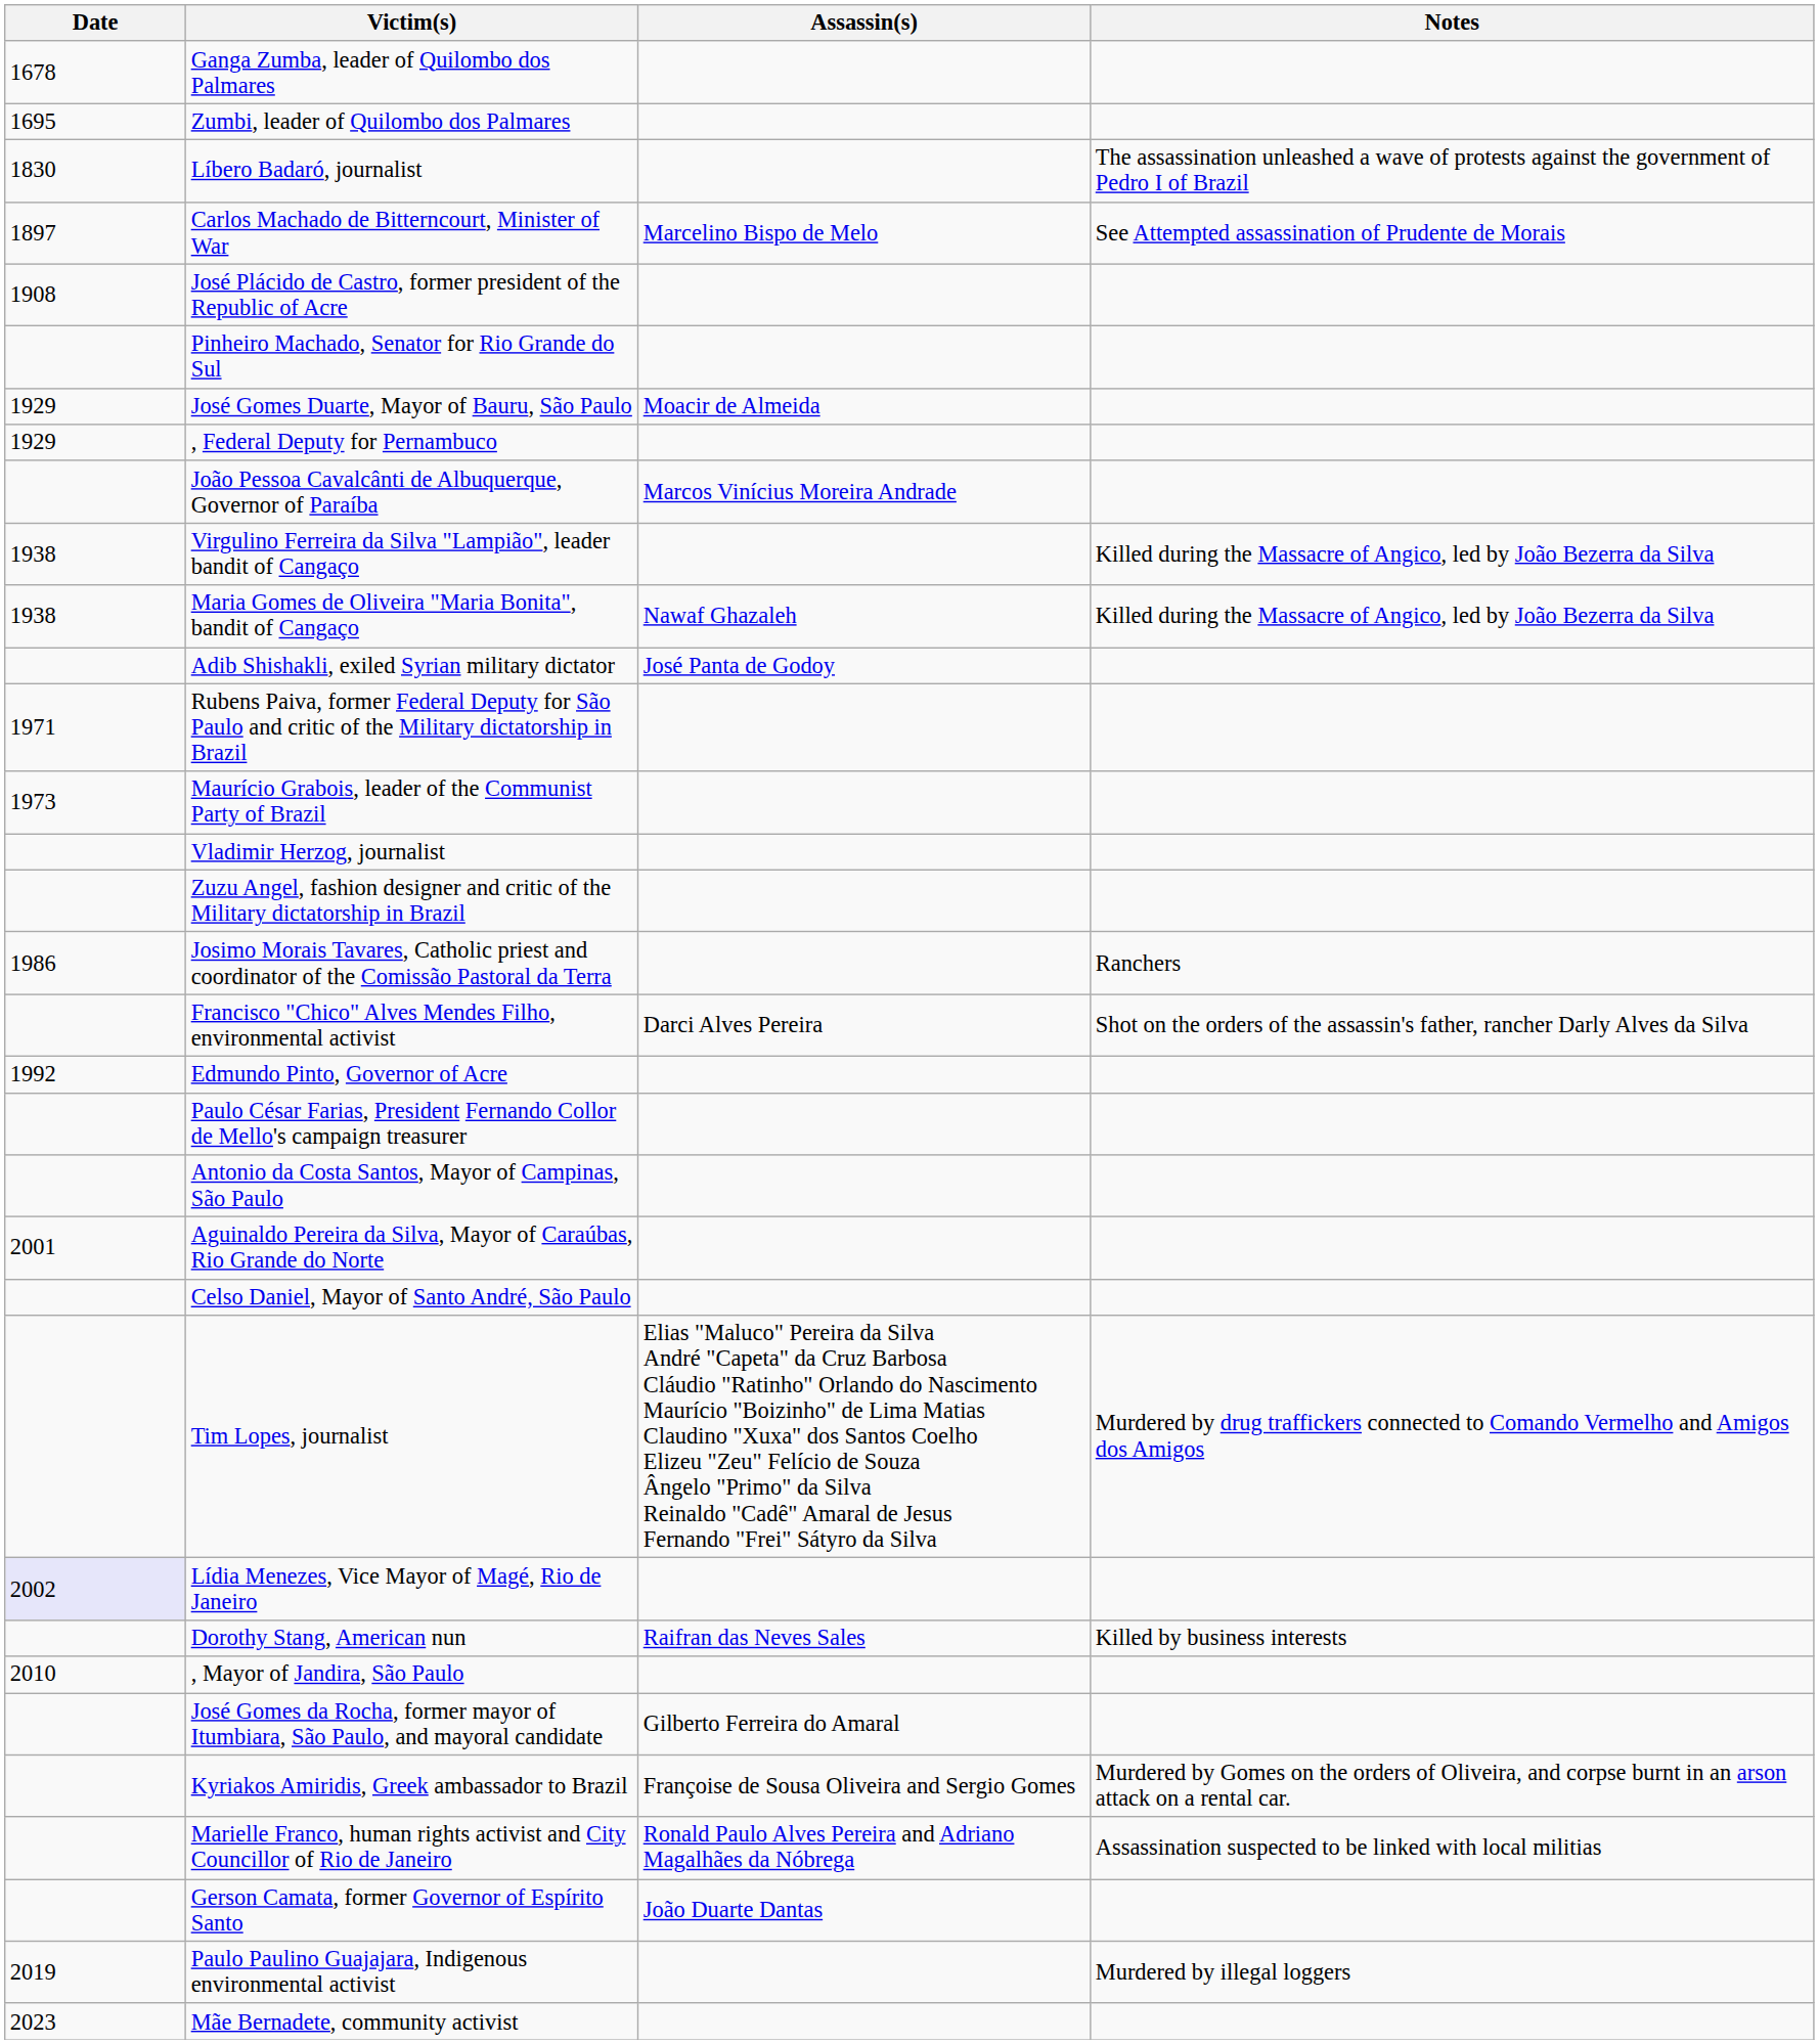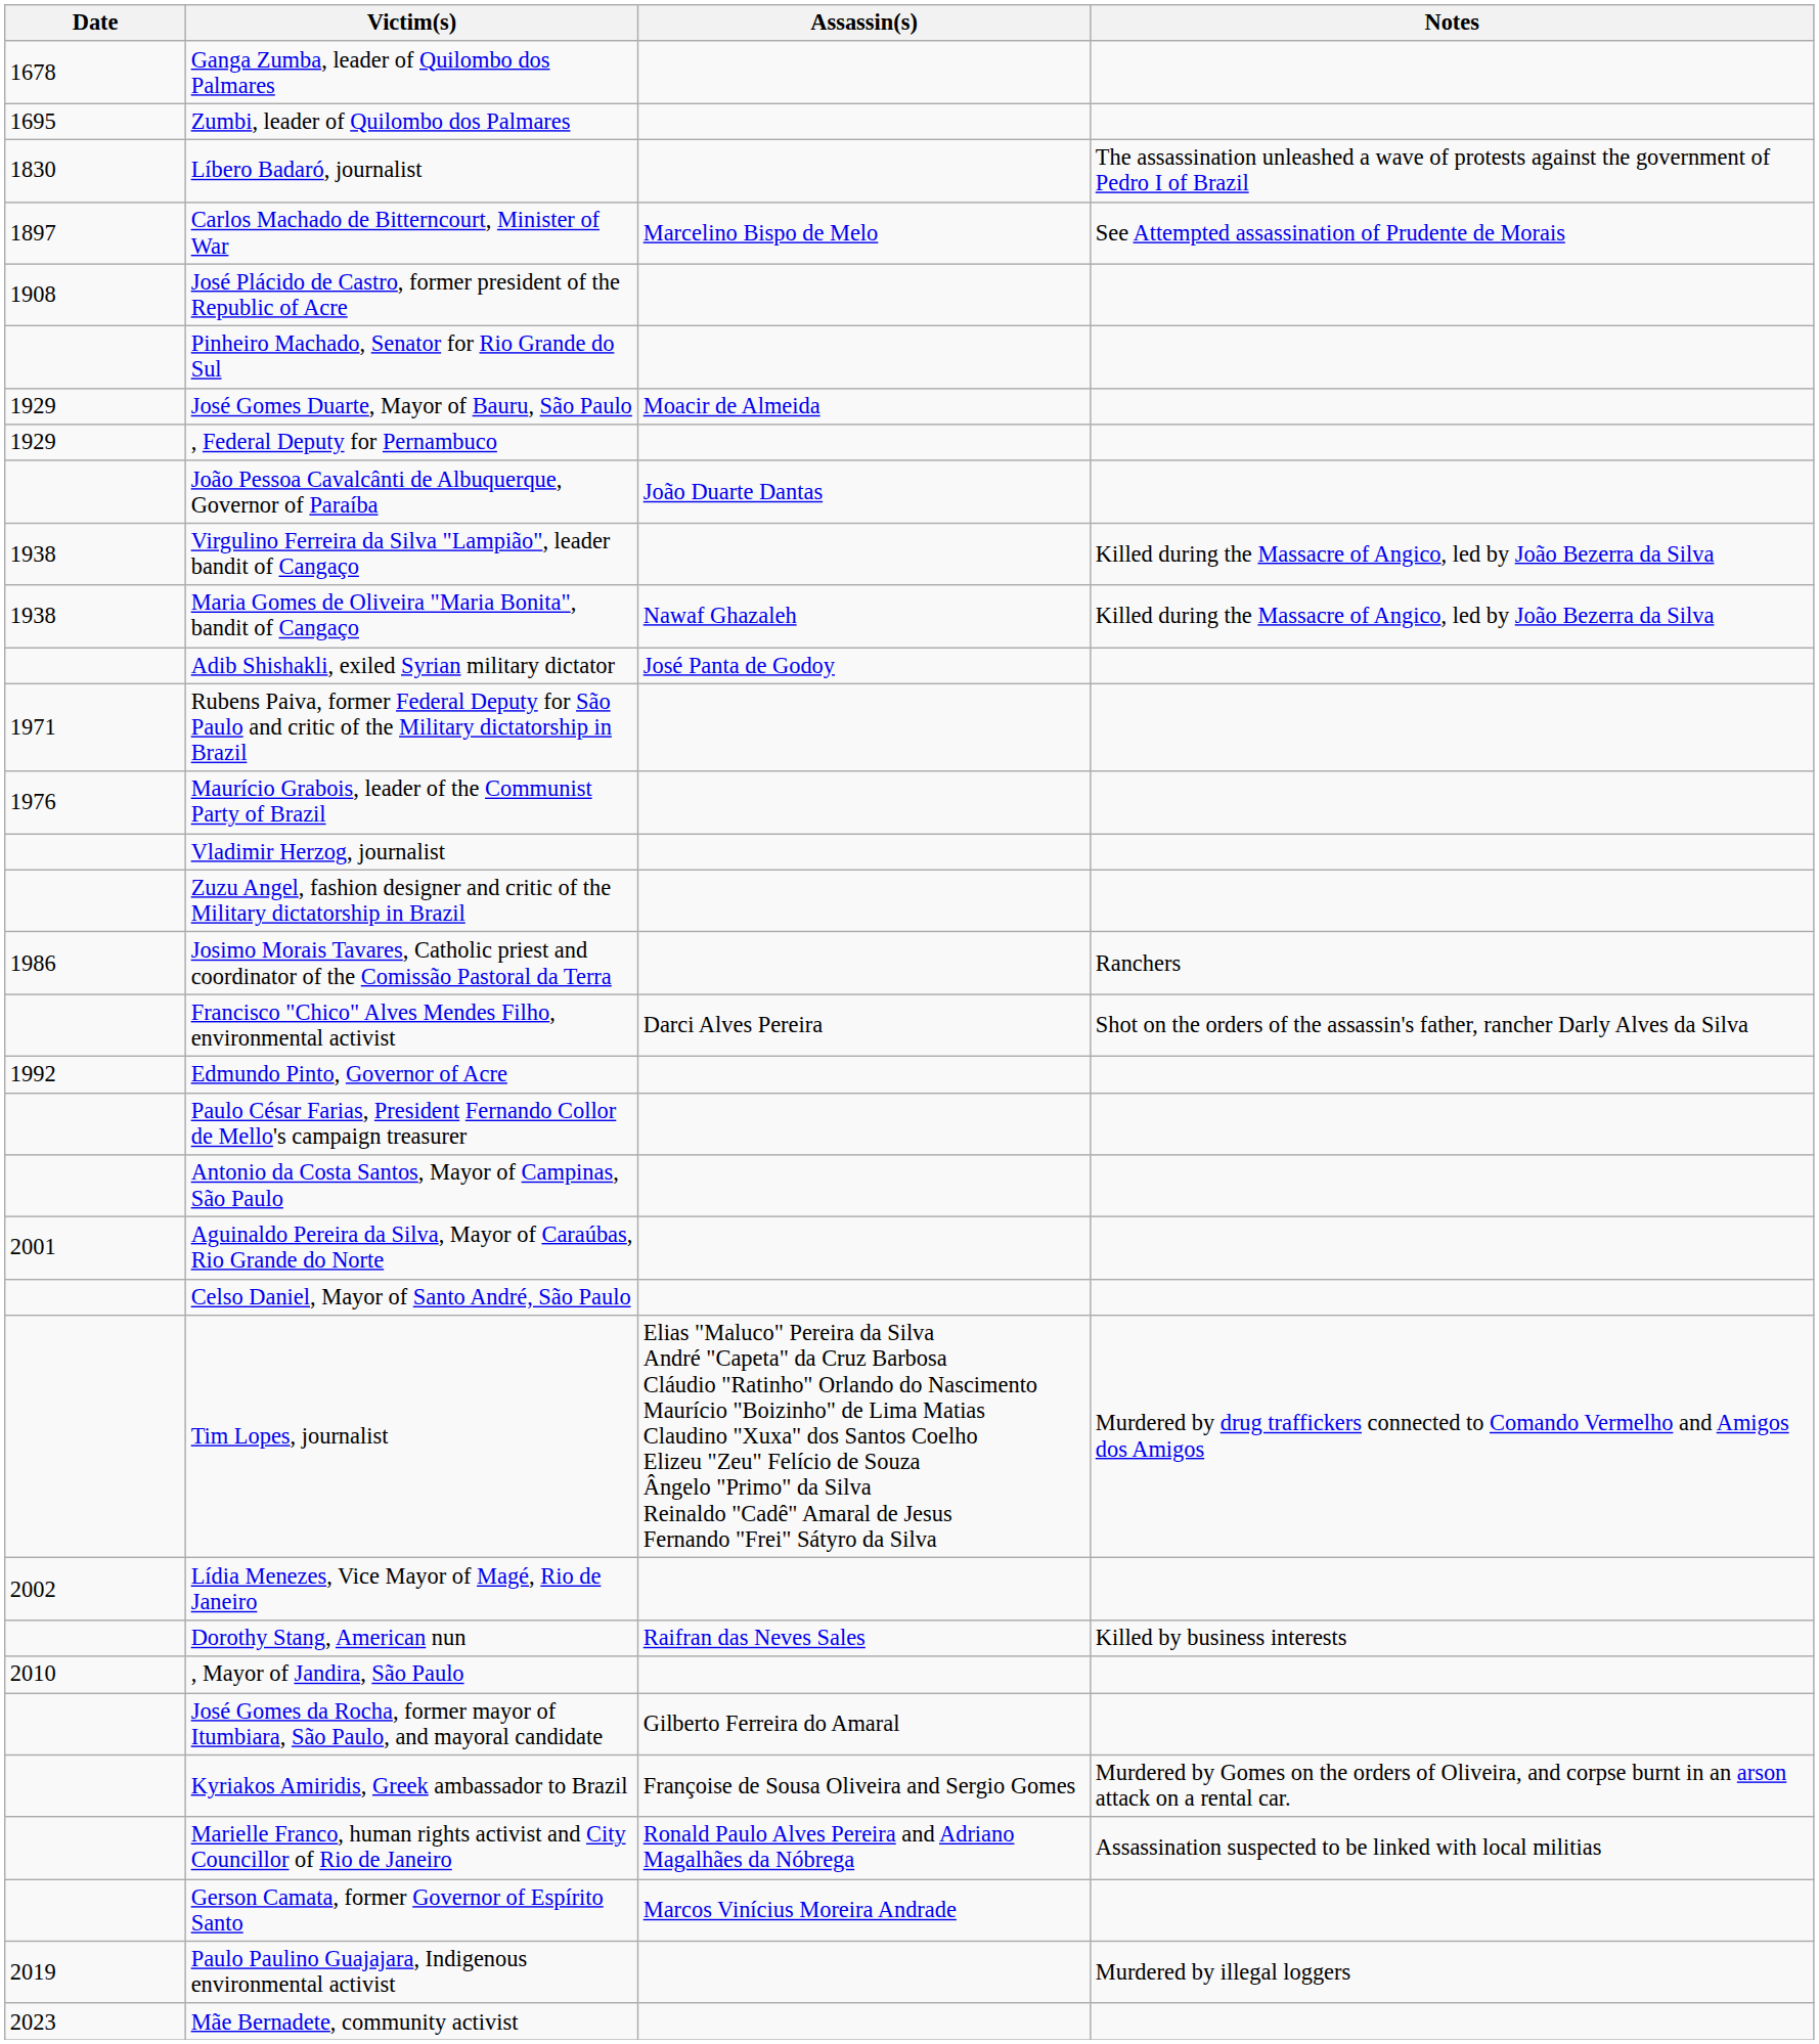 <table class="wikitable sortable sticky-header" style="width:100%">
 <tr>
 <th style="width:10%">Date</th>
 <th style="width:25%">Victim(s)</th>
 <th style="width:25%">Assassin(s)</th>
 <th style="width:40%">Notes</th>
 </tr>
 <tr>
 <td>1678</td>
 <td><a href='#'>Ganga Zumba</a>, leader of <a href='#'>Quilombo dos Palmares</a></td>
 <td></td>
 <td></td>
 </tr>
 <tr>
 <td>1695</td>
 <td><a href='#'>Zumbi</a>, leader of <a href='#'>Quilombo dos Palmares</a></td>
 <td></td>
 <td></td>
 </tr>
 <tr>
 <td>1830</td>
 <td><a href='#'>Líbero Badaró</a>, journalist</td>
 <td></td>
 <td>The assassination unleashed a wave of protests against the government of <a href='#'>Pedro I of Brazil</a></td>
 </tr>
 <tr>
 <td>1897</td>
 <td><a href='#'>Carlos Machado de Bitterncourt</a>, <a href='#'>Minister of War</a></td>
 <td><a href='#'>Marcelino Bispo de Melo</a></td>
 <td>See <a href='#'>Attempted assassination of Prudente de Morais</a></td>
 </tr>
 <tr>
 <td>1908</td>
 <td><a href='#'>José Plácido de Castro</a>, former president of the <a href='#'>Republic of Acre</a></td>
 <td></td>
 <td></td>
 </tr>
 <tr>
 <td></td>
 <td><a href='#'>Pinheiro Machado</a>, <a href='#'>Senator</a> for <a href='#'>Rio Grande do Sul</a></td>
 <td></td>
 <td></td>
 </tr>
 <tr>
 <td>1929</td>
 <td><a href='#'>José Gomes Duarte</a>, Mayor of <a href='#'>Bauru</a>, <a href='#'>São Paulo</a></td>
 <td><a href='#'>Moacir de Almeida</a></td>
 <td></td>
 </tr>
 <tr>
 <td>1929</td>
 <td>, <a href='#'>Federal Deputy</a> for <a href='#'>Pernambuco</a></td>
 <td></td>
 <td></td>
 </tr>
 <tr>
 <td></td>
 <td><a href='#'>João Pessoa Cavalcânti de Albuquerque</a>, Governor of <a href='#'>Paraíba</a></td>
-<td><a href='#'>Marcos Vinícius Moreira Andrade</a></td>
+<td><a href='#'>João Duarte Dantas</a></td>
 <td></td>
 </tr>
 <tr>
 <td>1938</td>
 <td><a href='#'>Virgulino Ferreira da Silva "Lampião"</a>, leader bandit of <a href='#'>Cangaço</a></td>
 <td></td>
 <td>Killed during the <a href='#'>Massacre of Angico</a>, led by <a href='#'>João Bezerra da Silva</a></td>
 </tr>
 <tr>
 <td>1938</td>
 <td><a href='#'>Maria Gomes de Oliveira "Maria Bonita"</a>, bandit of <a href='#'>Cangaço</a></td>
 <td><a href='#'>Nawaf Ghazaleh</a></td>
 <td>Killed during the <a href='#'>Massacre of Angico</a>, led by <a href='#'>João Bezerra da Silva</a></td>
 </tr>
 <tr>
 <td></td>
 <td><a href='#'>Adib Shishakli</a>, exiled <a href='#'>Syrian</a> military dictator</td>
 <td><a href='#'>José Panta de Godoy</a></td>
 <td></td>
 </tr>
 <tr>
 <td>1971</td>
 <td>Rubens Paiva, former <a href='#'>Federal Deputy</a> for <a href='#'>São Paulo</a> and critic of the <a href='#'>Military dictatorship in Brazil</a></td>
 <td></td>
 <td></td>
 </tr>
 <tr>
-<td>1973</td>
+<td>1976</td>
 <td><a href='#'>Maurício Grabois</a>, leader of the <a href='#'>Communist Party of Brazil</a></td>
 <td></td>
 <td></td>
 </tr>
 <tr>
 <td></td>
 <td><a href='#'>Vladimir Herzog</a>, journalist</td>
 <td></td>
 <td></td>
 </tr>
 <tr>
 <td></td>
 <td><a href='#'>Zuzu Angel</a>, fashion designer and critic of the <a href='#'>Military dictatorship in Brazil</a></td>
 <td></td>
 <td></td>
 </tr>
 <tr>
 <td>1986</td>
 <td><a href='#'>Josimo Morais Tavares</a>, Catholic priest and coordinator of the <a href='#'>Comissão Pastoral da Terra</a></td>
 <td></td>
 <td>Ranchers</td>
 </tr>
 <tr>
 <td></td>
 <td><a href='#'>Francisco "Chico" Alves Mendes Filho</a>, environmental activist</td>
 <td>Darci Alves Pereira</td>
 <td>Shot on the orders of the assassin's father, rancher Darly Alves da Silva</td>
 </tr>
 <tr>
 <td>1992</td>
 <td><a href='#'>Edmundo Pinto</a>, <a href='#'>Governor of Acre</a></td>
 <td></td>
 <td></td>
 </tr>
 <tr>
 <td></td>
 <td><a href='#'>Paulo César Farias</a>, <a href='#'>President</a> <a href='#'>Fernando Collor de Mello</a>'s campaign treasurer</td>
 <td></td>
 <td></td>
 </tr>
 <tr>
 <td></td>
 <td><a href='#'>Antonio da Costa Santos</a>, Mayor of <a href='#'>Campinas</a>, <a href='#'>São Paulo</a></td>
 <td></td>
 <td></td>
 </tr>
 <tr>
 <td>2001</td>
 <td><a href='#'>Aguinaldo Pereira da Silva</a>, Mayor of <a href='#'>Caraúbas</a>, <a href='#'>Rio Grande do Norte</a></td>
 <td></td>
 <td></td>
 </tr>
 <tr>
 <td></td>
 <td><a href='#'>Celso Daniel</a>, Mayor of <a href='#'>Santo André, São Paulo</a></td>
 <td></td>
 <td></td>
 </tr>
 <tr>
 <td></td>
 <td><a href='#'>Tim Lopes</a>, journalist</td>
 <td>Elias "Maluco" Pereira da Silva<br>André "Capeta" da Cruz Barbosa<br>Cláudio "Ratinho" Orlando do Nascimento<br>Maurício "Boizinho" de Lima Matias<br>Claudino "Xuxa" dos Santos Coelho<br>Elizeu "Zeu" Felício de Souza<br>Ângelo "Primo" da Silva<br>Reinaldo "Cadê" Amaral de Jesus<br>Fernando "Frei" Sátyro da Silva</td>
 <td>Murdered by <a href='#'>drug traffickers</a> connected to <a href='#'>Comando Vermelho</a> and <a href='#'>Amigos dos Amigos</a></td>
 </tr>
 <tr>
-<td style="background: lavender;">2002</td>
+<td>2002</td>
 <td><a href='#'>Lídia Menezes</a>, Vice Mayor of <a href='#'>Magé</a>, <a href='#'>Rio de Janeiro</a></td>
 <td></td>
 <td></td>
 </tr>
 <tr>
 <td></td>
 <td><a href='#'>Dorothy Stang</a>, <a href='#'>American</a> nun</td>
 <td><a href='#'>Raifran das Neves Sales</a></td>
 <td>Killed by business interests</td>
 </tr>
 <tr>
 <td>2010</td>
 <td>, Mayor of <a href='#'>Jandira</a>, <a href='#'>São Paulo</a></td>
 <td></td>
 <td></td>
 </tr>
 <tr>
 <td></td>
 <td><a href='#'>José Gomes da Rocha</a>, former mayor of <a href='#'>Itumbiara</a>, <a href='#'>São Paulo</a>, and mayoral candidate</td>
 <td>Gilberto Ferreira do Amaral</td>
 <td></td>
 </tr>
 <tr>
 <td></td>
 <td><a href='#'>Kyriakos Amiridis</a>, <a href='#'>Greek</a> ambassador to Brazil</td>
 <td>Françoise de Sousa Oliveira and Sergio Gomes</td>
 <td>Murdered by Gomes on the orders of Oliveira, and corpse burnt in an <a href='#'>arson</a> attack on a rental car.</td>
 </tr>
 <tr>
 <td></td>
 <td><a href='#'>Marielle Franco</a>, human rights activist and <a href='#'>City Councillor</a> of <a href='#'>Rio de Janeiro</a></td>
 <td><a href='#'>Ronald Paulo Alves Pereira</a> and <a href='#'>Adriano Magalhães da Nóbrega</a></td>
 <td>Assassination suspected to be linked with local militias</td>
 </tr>
 <tr>
 <td></td>
 <td><a href='#'>Gerson Camata</a>, former <a href='#'>Governor of Espírito Santo</a></td>
-<td><a href='#'>João Duarte Dantas</a></td>
+<td><a href='#'>Marcos Vinícius Moreira Andrade</a></td>
 <td></td>
 </tr>
 <tr>
 <td>2019</td>
 <td><a href='#'>Paulo Paulino Guajajara</a>, Indigenous environmental activist</td>
 <td></td>
 <td>Murdered by illegal loggers </td>
 </tr>
 <tr>
 <td>2023</td>
 <td><a href='#'>Mãe Bernadete</a>, community activist</td>
 <td></td>
 <td></td>
 </tr>
 </table>
